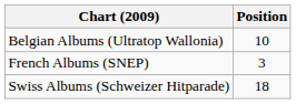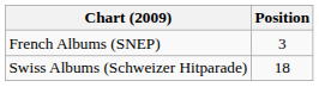 <table class="wikitable sortable">
 <tr>
 <th>Chart (2009)</th>
 <th>Position</th>
-</tr>
-<tr>
-<td>Belgian Albums (Ultratop Wallonia)</td>
-<td style="text-align:center;">10</td>
 </tr>
 <tr>
 <td>French Albums (SNEP)</td>
 <td style="text-align:center;">3</td>
 </tr>
 <tr>
 <td>Swiss Albums (Schweizer Hitparade)</td>
 <td style="text-align:center;">18</td>
 </tr>
 </table>
